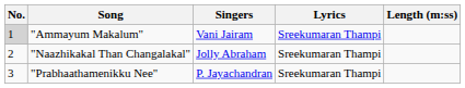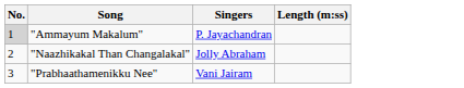 <table class="wikitable" style="font-size:95%;">
 <tr>
 <th>No.</th>
 <th>Song</th>
 <th>Singers</th>
-<th>Lyrics</th>
 <th>Length (m:ss)</th>
 </tr>
 <tr>
 <td style="background: lightgrey;">1</td>
 <td>"Ammayum Makalum"</td>
-<td><a href='#'>Vani Jairam</a></td>
-<td><a href='#'>Sreekumaran Thampi</a></td>
+<td><a href='#'>P. Jayachandran</a></td>
 <td></td>
 </tr>
 <tr>
 <td>2</td>
 <td>"Naazhikakal Than Changalakal"</td>
 <td><a href='#'>Jolly Abraham</a></td>
-<td>Sreekumaran Thampi</td>
 <td></td>
 </tr>
 <tr>
 <td>3</td>
 <td>"Prabhaathamenikku Nee"</td>
-<td><a href='#'>P. Jayachandran</a></td>
-<td>Sreekumaran Thampi</td>
+<td><a href='#'>Vani Jairam</a></td>
 <td></td>
 </tr>
 </table>
